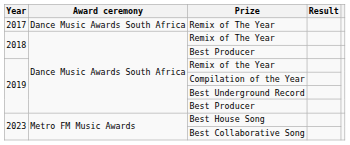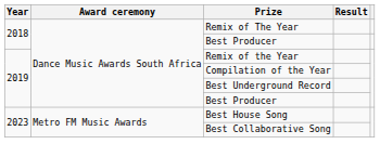 <table class ="wikitable">
 <tr>
 <th>Year</th>
 <th>Award ceremony</th>
 <th>Prize</th>
 <th>Result</th>
 <th></th>
-</tr>
-<tr>
-<td>2017</td>
-<td>Dance Music Awards South Africa</td>
-<td>Remix of The Year</td>
-<td></td>
-<td></td>
 </tr>
 <tr>
 <td rowspan="2">2018</td>
 <td rowspan="6"=>Dance Music Awards South Africa</td>
 <td>Remix of The Year</td>
 <td></td>
 <td></td>
 </tr>
 <tr>
 <td>Best Producer</td>
 <td></td>
 <td></td>
 </tr>
 <tr>
 <td rowspan=4>2019</td>
 <td>Remix of the Year</td>
 <td></td>
 <td rowspan=4></td>
 </tr>
 <tr>
 <td>Compilation of the Year</td>
 <td></td>
 </tr>
 <tr>
 <td>Best Underground Record</td>
 <td></td>
 </tr>
 <tr>
 <td>Best Producer</td>
 <td></td>
 </tr>
 <tr>
 <td rowspan=2>2023</td>
 <td rowspan=2>Metro FM Music Awards</td>
 <td>Best House Song</td>
 <td></td>
 <td rowspan=2></td>
 </tr>
 <tr>
 <td>Best Collaborative Song</td>
 <td></td>
 </tr>
 </table>
